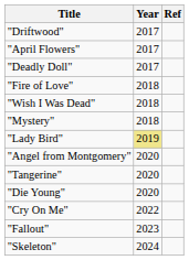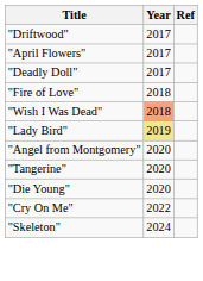 <table class="wikitable">
 <tr>
 <th>Title</th>
 <th>Year</th>
 <th>Ref</th>
 </tr>
 <tr>
 <td>"Driftwood"</td>
 <td>2017</td>
 <td></td>
 </tr>
 <tr>
 <td>"April Flowers"</td>
 <td>2017</td>
 <td></td>
 </tr>
 <tr>
 <td>"Deadly Doll"</td>
 <td>2017</td>
 <td></td>
 </tr>
 <tr>
 <td>"Fire of Love"</td>
 <td>2018</td>
 <td></td>
 </tr>
 <tr>
 <td>"Wish I Was Dead"</td>
-<td>2018</td>
-<td></td>
-</tr>
-<tr>
-<td>"Mystery"</td>
-<td>2018</td>
+<td style="background: lightsalmon;">2018</td>
 <td></td>
 </tr>
 <tr>
 <td>"Lady Bird"</td>
 <td style="background: khaki;">2019</td>
 <td></td>
 </tr>
 <tr>
 <td>"Angel from Montgomery"</td>
 <td>2020</td>
 <td></td>
 </tr>
 <tr>
 <td>"Tangerine"</td>
 <td>2020</td>
 <td></td>
 </tr>
 <tr>
 <td>"Die Young"</td>
 <td>2020</td>
 <td></td>
 </tr>
 <tr>
 <td>"Cry On Me"</td>
 <td>2022</td>
 <td></td>
 </tr>
 <tr>
-<td>"Fallout"</td>
-<td>2023</td>
-<td></td>
-</tr>
-<tr>
 <td>"Skeleton"</td>
 <td>2024</td>
 <td></td>
 </tr>
 </table>
